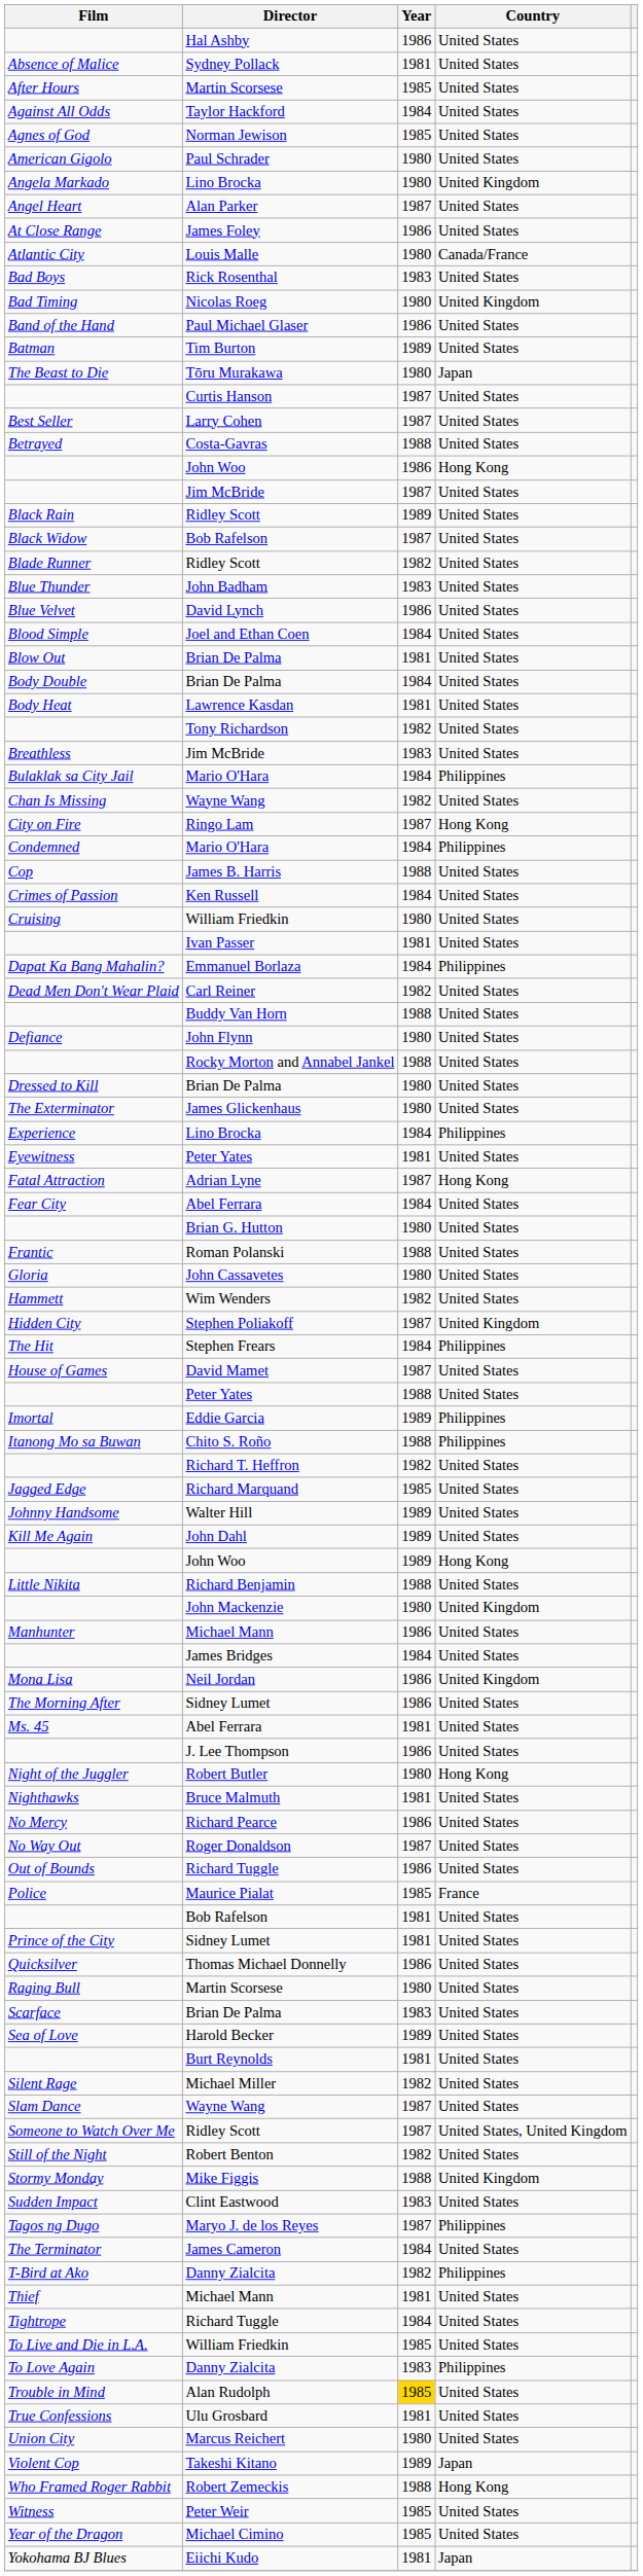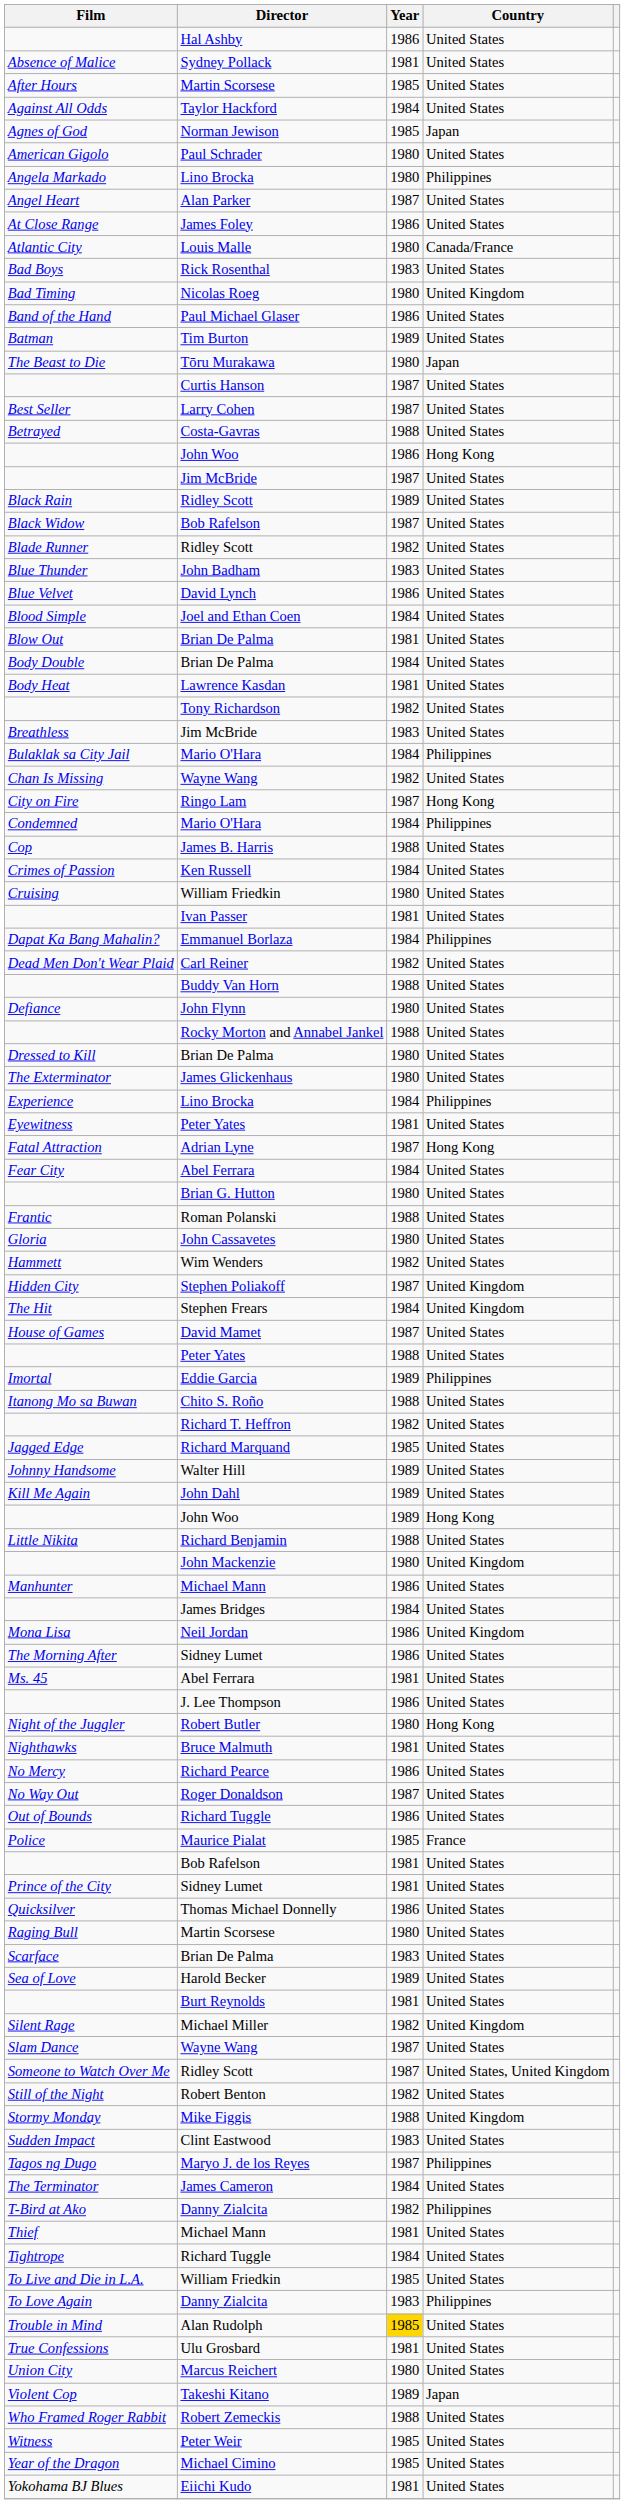 <table class="wikitable sortable sticky-header">
 <tr style="background:#ccc;">
 <th>Film</th>
 <th>Director</th>
 <th>Year</th>
 <th>Country</th>
 <th class="unsortable"></th>
 </tr>
 <tr>
 <td></td>
 <td><a href='#'>Hal Ashby</a></td>
 <td>1986</td>
 <td>United States</td>
 <td style="text-align:center;"></td>
 </tr>
 <tr>
 <td><em><a href='#'>Absence of Malice</a></em></td>
 <td><a href='#'>Sydney Pollack</a></td>
 <td>1981</td>
 <td>United States</td>
 <td style="text-align:center;"></td>
 </tr>
 <tr>
 <td><em><a href='#'>After Hours</a></em></td>
 <td><a href='#'>Martin Scorsese</a></td>
 <td>1985</td>
 <td>United States</td>
 <td style="text-align:center;"></td>
 </tr>
 <tr>
 <td><em><a href='#'>Against All Odds</a></em></td>
 <td><a href='#'>Taylor Hackford</a></td>
 <td>1984</td>
 <td>United States</td>
 <td style="text-align:center;"></td>
 </tr>
 <tr>
 <td><em><a href='#'>Agnes of God</a></em></td>
 <td><a href='#'>Norman Jewison</a></td>
 <td>1985</td>
-<td>United States</td>
+<td>Japan</td>
 <td style="text-align:center;"></td>
 </tr>
 <tr>
 <td><em><a href='#'>American Gigolo</a></em></td>
 <td><a href='#'>Paul Schrader</a></td>
 <td>1980</td>
 <td>United States</td>
 <td style="text-align:center;"></td>
 </tr>
 <tr>
 <td><em><a href='#'>Angela Markado</a></em></td>
 <td><a href='#'>Lino Brocka</a></td>
 <td>1980</td>
-<td>United Kingdom</td>
+<td>Philippines</td>
 <td style="text-align:center;"></td>
 </tr>
 <tr>
 <td><em><a href='#'>Angel Heart</a></em></td>
 <td><a href='#'>Alan Parker</a></td>
 <td>1987</td>
 <td>United States</td>
 <td style="text-align:center;"></td>
 </tr>
 <tr>
 <td><em><a href='#'>At Close Range</a></em></td>
 <td><a href='#'>James Foley</a></td>
 <td>1986</td>
 <td>United States</td>
 <td style="text-align:center;"></td>
 </tr>
 <tr>
 <td><em><a href='#'>Atlantic City</a></em></td>
 <td><a href='#'>Louis Malle</a></td>
 <td>1980</td>
 <td>Canada/France</td>
 <td style="text-align:center;"></td>
 </tr>
 <tr>
 <td><em><a href='#'>Bad Boys</a></em></td>
 <td><a href='#'>Rick Rosenthal</a></td>
 <td>1983</td>
 <td>United States</td>
 <td style="text-align:center;"></td>
 </tr>
 <tr>
 <td><em><a href='#'>Bad Timing</a></em></td>
 <td><a href='#'>Nicolas Roeg</a></td>
 <td>1980</td>
 <td>United Kingdom</td>
 <td style="text-align:center;"></td>
 </tr>
 <tr>
 <td><em><a href='#'>Band of the Hand</a></em></td>
 <td><a href='#'>Paul Michael Glaser</a></td>
 <td>1986</td>
 <td>United States</td>
 <td style="text-align:center;"></td>
 </tr>
 <tr>
 <td><em><a href='#'>Batman</a></em></td>
 <td><a href='#'>Tim Burton</a></td>
 <td>1989</td>
 <td>United States</td>
 <td style="text-align:center;"></td>
 </tr>
 <tr>
 <td><em><a href='#'>The Beast to Die</a></em></td>
 <td><a href='#'>Tōru Murakawa</a></td>
 <td>1980</td>
 <td>Japan</td>
 <td style="text-align:center;"></td>
 </tr>
 <tr>
 <td></td>
 <td><a href='#'>Curtis Hanson</a></td>
 <td>1987</td>
 <td>United States</td>
 <td style="text-align:center;"></td>
 </tr>
 <tr>
 <td><em><a href='#'>Best Seller</a></em></td>
 <td><a href='#'>Larry Cohen</a></td>
 <td>1987</td>
 <td>United States</td>
 <td style="text-align:center;"></td>
 </tr>
 <tr>
 <td><em><a href='#'>Betrayed</a></em></td>
 <td><a href='#'>Costa-Gavras</a></td>
 <td>1988</td>
 <td>United States</td>
 <td style="text-align:center;"></td>
 </tr>
 <tr>
 <td></td>
 <td><a href='#'>John Woo</a></td>
 <td>1986</td>
 <td>Hong Kong</td>
 <td style="text-align:center;"></td>
 </tr>
 <tr>
 <td></td>
 <td><a href='#'>Jim McBride</a></td>
 <td>1987</td>
 <td>United States</td>
 <td style="text-align:center;"></td>
 </tr>
 <tr>
 <td><em><a href='#'>Black Rain</a></em></td>
 <td><a href='#'>Ridley Scott</a></td>
 <td>1989</td>
 <td>United States</td>
 <td style="text-align:center;"></td>
 </tr>
 <tr>
 <td><em><a href='#'>Black Widow</a></em></td>
 <td><a href='#'>Bob Rafelson</a></td>
 <td>1987</td>
 <td>United States</td>
 <td style="text-align:center;"></td>
 </tr>
 <tr>
 <td><em><a href='#'>Blade Runner</a></em></td>
 <td>Ridley Scott</td>
 <td>1982</td>
 <td>United States</td>
 <td style="text-align:center;"></td>
 </tr>
 <tr>
 <td><em><a href='#'>Blue Thunder</a></em></td>
 <td><a href='#'>John Badham</a></td>
 <td>1983</td>
 <td>United States</td>
 <td style="text-align:center;"></td>
 </tr>
 <tr>
 <td><em><a href='#'>Blue Velvet</a></em></td>
 <td><a href='#'>David Lynch</a></td>
 <td>1986</td>
 <td>United States</td>
 <td style="text-align:center;"></td>
 </tr>
 <tr>
 <td><em><a href='#'>Blood Simple</a></em></td>
 <td><a href='#'>Joel and Ethan Coen</a></td>
 <td>1984</td>
 <td>United States</td>
 <td style="text-align:center;"></td>
 </tr>
 <tr>
 <td><em><a href='#'>Blow Out</a></em></td>
 <td><a href='#'>Brian De Palma</a></td>
 <td>1981</td>
 <td>United States</td>
 <td style="text-align:center;"></td>
 </tr>
 <tr>
 <td><em><a href='#'>Body Double</a></em></td>
 <td>Brian De Palma</td>
 <td>1984</td>
 <td>United States</td>
 <td style="text-align:center;"></td>
 </tr>
 <tr>
 <td><em><a href='#'>Body Heat</a></em></td>
 <td><a href='#'>Lawrence Kasdan</a></td>
 <td>1981</td>
 <td>United States</td>
 <td style="text-align:center;"></td>
 </tr>
 <tr>
 <td></td>
 <td><a href='#'>Tony Richardson</a></td>
 <td>1982</td>
 <td>United States</td>
 <td style="text-align:center;"></td>
 </tr>
 <tr>
 <td><em><a href='#'>Breathless</a></em></td>
 <td>Jim McBride</td>
 <td>1983</td>
 <td>United States</td>
 <td style="text-align:center;"></td>
 </tr>
 <tr>
 <td><em><a href='#'>Bulaklak sa City Jail</a></em></td>
 <td><a href='#'>Mario O'Hara</a></td>
 <td>1984</td>
 <td>Philippines</td>
 <td style="text-align:center;"></td>
 </tr>
 <tr>
 <td><em><a href='#'>Chan Is Missing</a></em></td>
 <td><a href='#'>Wayne Wang</a></td>
 <td>1982</td>
 <td>United States</td>
 <td style="text-align:center;"></td>
 </tr>
 <tr>
 <td><em><a href='#'>City on Fire</a></em></td>
 <td><a href='#'>Ringo Lam</a></td>
 <td>1987</td>
 <td>Hong Kong</td>
 <td style="text-align:center;"></td>
 </tr>
 <tr>
 <td><em><a href='#'>Condemned</a></em></td>
 <td><a href='#'>Mario O'Hara</a></td>
 <td>1984</td>
 <td>Philippines</td>
 <td style="text-align:center;"></td>
 </tr>
 <tr>
 <td><em><a href='#'>Cop</a></em></td>
 <td><a href='#'>James B. Harris</a></td>
 <td>1988</td>
 <td>United States</td>
 <td style="text-align:center;"></td>
 </tr>
 <tr>
 <td><em><a href='#'>Crimes of Passion</a></em></td>
 <td><a href='#'>Ken Russell</a></td>
 <td>1984</td>
 <td>United States</td>
 <td style="text-align:center;"></td>
 </tr>
 <tr>
 <td><em><a href='#'>Cruising</a></em></td>
 <td>William Friedkin</td>
 <td>1980</td>
 <td>United States</td>
 <td style="text-align:center;"></td>
 </tr>
 <tr>
 <td></td>
 <td><a href='#'>Ivan Passer</a></td>
 <td>1981</td>
 <td>United States</td>
 <td style="text-align:center;"></td>
 </tr>
 <tr>
 <td><em><a href='#'>Dapat Ka Bang Mahalin?</a></em></td>
 <td><a href='#'>Emmanuel Borlaza</a></td>
 <td>1984</td>
 <td>Philippines</td>
 <td style="text-align:center;"></td>
 </tr>
 <tr>
 <td><em><a href='#'>Dead Men Don't Wear Plaid</a></em></td>
 <td><a href='#'>Carl Reiner</a></td>
 <td>1982</td>
 <td>United States</td>
 <td style="text-align:center;"></td>
 </tr>
 <tr>
 <td></td>
 <td><a href='#'>Buddy Van Horn</a></td>
 <td>1988</td>
 <td>United States</td>
 <td style="text-align:center;"></td>
 </tr>
 <tr>
 <td><em><a href='#'>Defiance</a></em></td>
 <td><a href='#'>John Flynn</a></td>
 <td>1980</td>
 <td>United States</td>
 <td style="text-align:center;"></td>
 </tr>
 <tr>
 <td></td>
 <td><a href='#'>Rocky Morton</a> and <a href='#'>Annabel Jankel</a></td>
 <td>1988</td>
 <td>United States</td>
 <td style="text-align:center;"></td>
 </tr>
 <tr>
 <td><em><a href='#'>Dressed to Kill</a></em></td>
 <td>Brian De Palma</td>
 <td>1980</td>
 <td>United States</td>
 <td style="text-align:center;"></td>
 </tr>
 <tr>
 <td><em><a href='#'>The Exterminator</a></em></td>
 <td><a href='#'>James Glickenhaus</a></td>
 <td>1980</td>
 <td>United States</td>
 <td style="text-align:center;"></td>
 </tr>
 <tr>
 <td><em><a href='#'>Experience</a></em></td>
 <td><a href='#'>Lino Brocka</a></td>
 <td>1984</td>
 <td>Philippines</td>
 <td style="text-align:center;"></td>
 </tr>
 <tr>
 <td><em><a href='#'>Eyewitness</a></em></td>
 <td><a href='#'>Peter Yates</a></td>
 <td>1981</td>
 <td>United States</td>
 <td style="text-align:center;"></td>
 </tr>
 <tr>
 <td><em><a href='#'>Fatal Attraction</a></em></td>
 <td><a href='#'>Adrian Lyne</a></td>
 <td>1987</td>
 <td>Hong Kong</td>
 <td style="text-align:center;"></td>
 </tr>
 <tr>
 <td><em><a href='#'>Fear City</a></em></td>
 <td><a href='#'>Abel Ferrara</a></td>
 <td>1984</td>
 <td>United States</td>
 <td style="text-align:center;"></td>
 </tr>
 <tr>
 <td></td>
 <td><a href='#'>Brian G. Hutton</a></td>
 <td>1980</td>
 <td>United States</td>
 <td style="text-align:center;"></td>
 </tr>
 <tr>
 <td><em><a href='#'>Frantic</a></em></td>
 <td>Roman Polanski</td>
 <td>1988</td>
 <td>United States</td>
 <td style="text-align:center;"></td>
 </tr>
 <tr>
 <td><em><a href='#'>Gloria</a></em></td>
 <td><a href='#'>John Cassavetes</a></td>
 <td>1980</td>
 <td>United States</td>
 <td style="text-align:center;"></td>
 </tr>
 <tr>
 <td><em><a href='#'>Hammett</a></em></td>
 <td>Wim Wenders</td>
 <td>1982</td>
 <td>United States</td>
 <td style="text-align:center;"></td>
 </tr>
 <tr>
 <td><em><a href='#'>Hidden City</a></em></td>
 <td><a href='#'>Stephen Poliakoff</a></td>
 <td>1987</td>
 <td>United Kingdom</td>
 <td style="text-align:center;"></td>
 </tr>
 <tr>
 <td><em><a href='#'>The Hit</a></em></td>
 <td>Stephen Frears</td>
 <td>1984</td>
-<td>Philippines</td>
+<td>United Kingdom</td>
 <td style="text-align:center;"></td>
 </tr>
 <tr>
 <td><em><a href='#'>House of Games</a></em></td>
 <td><a href='#'>David Mamet</a></td>
 <td>1987</td>
 <td>United States</td>
 <td style="text-align:center;"></td>
 </tr>
 <tr>
 <td></td>
 <td><a href='#'>Peter Yates</a></td>
 <td>1988</td>
 <td>United States</td>
 <td style="text-align:center;"></td>
 </tr>
 <tr>
 <td><em><a href='#'>Imortal</a></em></td>
 <td><a href='#'>Eddie Garcia</a></td>
 <td>1989</td>
 <td>Philippines</td>
 <td style="text-align:center;"></td>
 </tr>
 <tr>
 <td><em><a href='#'>Itanong Mo sa Buwan</a></em></td>
 <td><a href='#'>Chito S. Roño</a></td>
 <td>1988</td>
-<td>Philippines</td>
+<td>United States</td>
 <td style="text-align:center;"></td>
 </tr>
 <tr>
 <td></td>
 <td><a href='#'>Richard T. Heffron</a></td>
 <td>1982</td>
 <td>United States</td>
 <td style="text-align:center;"></td>
 </tr>
 <tr>
 <td><em><a href='#'>Jagged Edge</a></em></td>
 <td><a href='#'>Richard Marquand</a></td>
 <td>1985</td>
 <td>United States</td>
 <td style="text-align:center;"></td>
 </tr>
 <tr>
 <td><em><a href='#'>Johnny Handsome</a></em></td>
 <td>Walter Hill</td>
 <td>1989</td>
 <td>United States</td>
 <td style="text-align:center;"></td>
 </tr>
 <tr>
 <td><em><a href='#'>Kill Me Again</a></em></td>
 <td><a href='#'>John Dahl</a></td>
 <td>1989</td>
 <td>United States</td>
 <td style="text-align:center;"></td>
 </tr>
 <tr>
 <td></td>
 <td>John Woo</td>
 <td>1989</td>
 <td>Hong Kong</td>
 <td style="text-align:center;"></td>
 </tr>
 <tr>
 <td><em><a href='#'>Little Nikita</a></em></td>
 <td><a href='#'>Richard Benjamin</a></td>
 <td>1988</td>
 <td>United States</td>
 <td style="text-align:center;"></td>
 </tr>
 <tr>
 <td></td>
 <td><a href='#'>John Mackenzie</a></td>
 <td>1980</td>
 <td>United Kingdom</td>
 <td style="text-align:center;"></td>
 </tr>
 <tr>
 <td><em><a href='#'>Manhunter</a></em></td>
 <td><a href='#'>Michael Mann</a></td>
 <td>1986</td>
 <td>United States</td>
 <td style="text-align:center;"></td>
 </tr>
 <tr>
 <td></td>
 <td>James Bridges</td>
 <td>1984</td>
 <td>United States</td>
 <td style="text-align:center;"></td>
 </tr>
 <tr>
 <td><em><a href='#'>Mona Lisa</a></em></td>
 <td><a href='#'>Neil Jordan</a></td>
 <td>1986</td>
 <td>United Kingdom</td>
 <td style="text-align:center;"></td>
 </tr>
 <tr>
 <td><em><a href='#'>The Morning After</a></em></td>
 <td>Sidney Lumet</td>
 <td>1986</td>
 <td>United States</td>
 <td style="text-align:center;"></td>
 </tr>
 <tr>
 <td><em><a href='#'>Ms. 45</a></em></td>
 <td>Abel Ferrara</td>
 <td>1981</td>
 <td>United States</td>
 <td style="text-align:center;"></td>
 </tr>
 <tr>
 <td></td>
 <td>J. Lee Thompson</td>
 <td>1986</td>
 <td>United States</td>
 <td style="text-align:center;"></td>
 </tr>
 <tr>
 <td><em><a href='#'>Night of the Juggler</a></em></td>
 <td><a href='#'>Robert Butler</a></td>
 <td>1980</td>
 <td>Hong Kong</td>
 <td style="text-align:center;"></td>
 </tr>
 <tr>
 <td><em><a href='#'>Nighthawks</a></em></td>
 <td><a href='#'>Bruce Malmuth</a></td>
 <td>1981</td>
 <td>United States</td>
 <td style="text-align:center;"></td>
 </tr>
 <tr>
 <td><em><a href='#'>No Mercy</a></em></td>
 <td><a href='#'>Richard Pearce</a></td>
 <td>1986</td>
 <td>United States</td>
 <td style="text-align:center;"></td>
 </tr>
 <tr>
 <td><em><a href='#'>No Way Out</a></em></td>
 <td><a href='#'>Roger Donaldson</a></td>
 <td>1987</td>
 <td>United States</td>
 <td style="text-align:center;"></td>
 </tr>
 <tr>
 <td><em><a href='#'>Out of Bounds</a></em></td>
 <td><a href='#'>Richard Tuggle</a></td>
 <td>1986</td>
 <td>United States</td>
 <td style="text-align:center;"></td>
 </tr>
 <tr>
 <td><em><a href='#'>Police</a></em></td>
 <td><a href='#'>Maurice Pialat</a></td>
 <td>1985</td>
 <td>France</td>
 <td style="text-align:center;"></td>
 </tr>
 <tr>
 <td></td>
 <td>Bob Rafelson</td>
 <td>1981</td>
 <td>United States</td>
 <td style="text-align:center;"></td>
 </tr>
 <tr>
 <td><em><a href='#'>Prince of the City</a></em></td>
 <td>Sidney Lumet</td>
 <td>1981</td>
 <td>United States</td>
 <td style="text-align:center;"></td>
 </tr>
 <tr>
 <td><em><a href='#'>Quicksilver</a></em></td>
 <td>Thomas Michael Donnelly</td>
 <td>1986</td>
 <td>United States</td>
 <td style="text-align:center;"></td>
 </tr>
 <tr>
 <td><em><a href='#'>Raging Bull</a></em></td>
 <td>Martin Scorsese</td>
 <td>1980</td>
 <td>United States</td>
 <td style="text-align:center;"></td>
 </tr>
 <tr>
 <td><em><a href='#'>Scarface</a></em></td>
 <td>Brian De Palma</td>
 <td>1983</td>
 <td>United States</td>
 <td style="text-align:center;"></td>
 </tr>
 <tr>
 <td><em><a href='#'>Sea of Love</a></em></td>
 <td>Harold Becker</td>
 <td>1989</td>
 <td>United States</td>
 <td style="text-align:center;"></td>
 </tr>
 <tr>
 <td></td>
 <td><a href='#'>Burt Reynolds</a></td>
 <td>1981</td>
 <td>United States</td>
 <td style="text-align:center;"></td>
 </tr>
 <tr>
 <td><em><a href='#'>Silent Rage</a></em></td>
 <td>Michael Miller</td>
 <td>1982</td>
-<td>United States</td>
+<td>United Kingdom</td>
 <td style="text-align:center;"></td>
 </tr>
 <tr>
 <td><em><a href='#'>Slam Dance</a></em></td>
 <td><a href='#'>Wayne Wang</a></td>
 <td>1987</td>
 <td>United States</td>
 <td style="text-align:center;"></td>
 </tr>
 <tr>
 <td><em><a href='#'>Someone to Watch Over Me</a></em></td>
 <td>Ridley Scott</td>
 <td>1987</td>
 <td>United States, United Kingdom</td>
 <td style="text-align:center;"></td>
 </tr>
 <tr>
 <td><em><a href='#'>Still of the Night</a></em></td>
 <td>Robert Benton</td>
 <td>1982</td>
 <td>United States</td>
 <td style="text-align:center;"></td>
 </tr>
 <tr>
 <td><em><a href='#'>Stormy Monday</a></em></td>
 <td><a href='#'>Mike Figgis</a></td>
 <td>1988</td>
 <td>United Kingdom</td>
 <td style="text-align:center;"></td>
 </tr>
 <tr>
 <td><em><a href='#'>Sudden Impact</a></em></td>
 <td>Clint Eastwood</td>
 <td>1983</td>
 <td>United States</td>
 <td style="text-align:center;"></td>
 </tr>
 <tr>
 <td><em><a href='#'>Tagos ng Dugo</a></em></td>
 <td><a href='#'>Maryo J. de los Reyes</a></td>
 <td>1987</td>
 <td>Philippines</td>
 <td style="text-align:center;"></td>
 </tr>
 <tr>
 <td><em><a href='#'>The Terminator</a></em></td>
 <td><a href='#'>James Cameron</a></td>
 <td>1984</td>
 <td>United States</td>
 <td style="text-align:center;"></td>
 </tr>
 <tr>
 <td><em><a href='#'>T-Bird at Ako</a></em></td>
 <td><a href='#'>Danny Zialcita</a></td>
 <td>1982</td>
 <td>Philippines</td>
 <td style="text-align:center;"></td>
 </tr>
 <tr>
 <td><em><a href='#'>Thief</a></em></td>
 <td>Michael Mann</td>
 <td>1981</td>
 <td>United States</td>
 <td style="text-align:center;"></td>
 </tr>
 <tr>
 <td><em><a href='#'>Tightrope</a></em></td>
 <td>Richard Tuggle</td>
 <td>1984</td>
 <td>United States</td>
 <td style="text-align:center;"></td>
 </tr>
 <tr>
 <td><em><a href='#'>To Live and Die in L.A.</a></em></td>
 <td>William Friedkin</td>
 <td>1985</td>
 <td>United States</td>
 <td style="text-align:center;"></td>
 </tr>
 <tr>
 <td><em><a href='#'>To Love Again</a></em></td>
 <td><a href='#'>Danny Zialcita</a></td>
 <td>1983</td>
 <td>Philippines</td>
 <td style="text-align:center;"></td>
 </tr>
 <tr>
 <td><em><a href='#'>Trouble in Mind</a></em></td>
 <td>Alan Rudolph</td>
 <td style="background: gold;">1985</td>
 <td>United States</td>
 <td style="text-align:center;"></td>
 </tr>
 <tr>
 <td><em><a href='#'>True Confessions</a></em></td>
 <td>Ulu Grosbard</td>
 <td>1981</td>
 <td>United States</td>
 <td style="text-align:center;"></td>
 </tr>
 <tr>
 <td><em><a href='#'>Union City</a></em></td>
 <td><a href='#'>Marcus Reichert</a></td>
 <td>1980</td>
 <td>United States</td>
 <td style="text-align:center;"></td>
 </tr>
 <tr>
 <td><em><a href='#'>Violent Cop</a></em></td>
 <td><a href='#'>Takeshi Kitano</a></td>
 <td>1989</td>
 <td>Japan</td>
 <td style="text-align:center;"></td>
 </tr>
 <tr>
 <td><em><a href='#'>Who Framed Roger Rabbit</a></em></td>
 <td><a href='#'>Robert Zemeckis</a></td>
 <td>1988</td>
-<td>Hong Kong</td>
+<td>United States</td>
 <td style="text-align:center;"></td>
 </tr>
 <tr>
 <td><em><a href='#'>Witness</a></em></td>
 <td><a href='#'>Peter Weir</a></td>
 <td>1985</td>
 <td>United States</td>
 <td style="text-align:center;"></td>
 </tr>
 <tr>
 <td><em><a href='#'>Year of the Dragon</a></em></td>
 <td><a href='#'>Michael Cimino</a></td>
 <td>1985</td>
 <td>United States</td>
 <td style="text-align:center;"></td>
 </tr>
 <tr>
 <td><em>Yokohama BJ Blues</em></td>
 <td><a href='#'>Eiichi Kudo</a></td>
 <td>1981</td>
-<td>Japan</td>
+<td>United States</td>
 <td style="text-align:center;"></td>
 </tr>
 <tr>
 </tr>
 </table>
